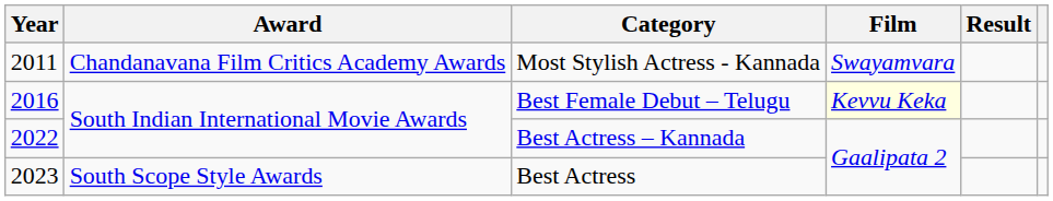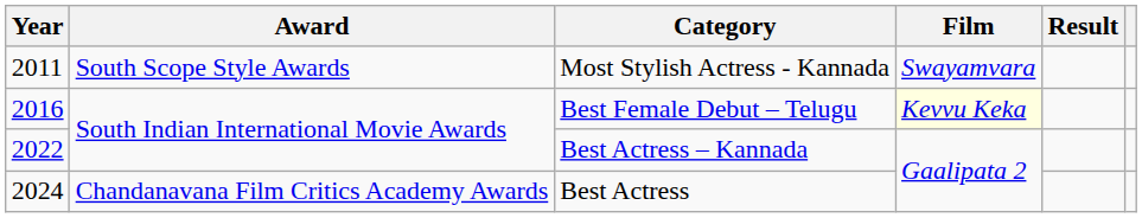 <table class="wikitable">
 <tr>
 <th>Year</th>
 <th>Award</th>
 <th>Category</th>
 <th>Film</th>
 <th>Result</th>
 <th></th>
 </tr>
 <tr>
 <td>2011</td>
-<td><a href='#'>Chandanavana Film Critics Academy Awards</a></td>
+<td><a href='#'>South Scope Style Awards</a></td>
 <td>Most Stylish Actress - Kannada</td>
 <td><em><a href='#'>Swayamvara</a></em></td>
 <td></td>
 <td></td>
 </tr>
 <tr>
 <td><a href='#'>2016</a></td>
 <td rowspan="2"><a href='#'>South Indian International Movie Awards</a></td>
 <td><a href='#'>Best Female Debut – Telugu</a></td>
 <td style="background: lightyellow;"><em><a href='#'>Kevvu Keka</a></em></td>
 <td></td>
 <td></td>
 </tr>
 <tr>
 <td><a href='#'>2022</a></td>
 <td><a href='#'>Best Actress – Kannada</a></td>
 <td rowspan="2"><em><a href='#'>Gaalipata 2</a></em></td>
 <td></td>
 <td></td>
 </tr>
 <tr>
-<td>2023</td>
-<td><a href='#'>South Scope Style Awards</a></td>
+<td>2024</td>
+<td><a href='#'>Chandanavana Film Critics Academy Awards</a></td>
 <td>Best Actress</td>
 <td></td>
 <td></td>
 </tr>
 </table>
